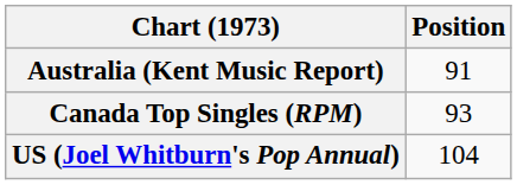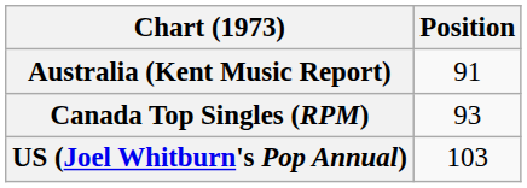 <table class="wikitable plainrowheaders" style="text-align:center">
 <tr>
 <th>Chart (1973)</th>
 <th>Position</th>
 </tr>
 <tr>
 <th scope="row">Australia (Kent Music Report)</th>
 <td>91</td>
 </tr>
 <tr>
 <th scope="row">Canada Top Singles (<em>RPM</em>)</th>
 <td>93</td>
 </tr>
 <tr>
 <th scope="row">US (<a href='#'>Joel Whitburn</a>'s <em>Pop Annual</em>)</th>
-<td>104</td>
+<td>103</td>
 </tr>
 </table>
